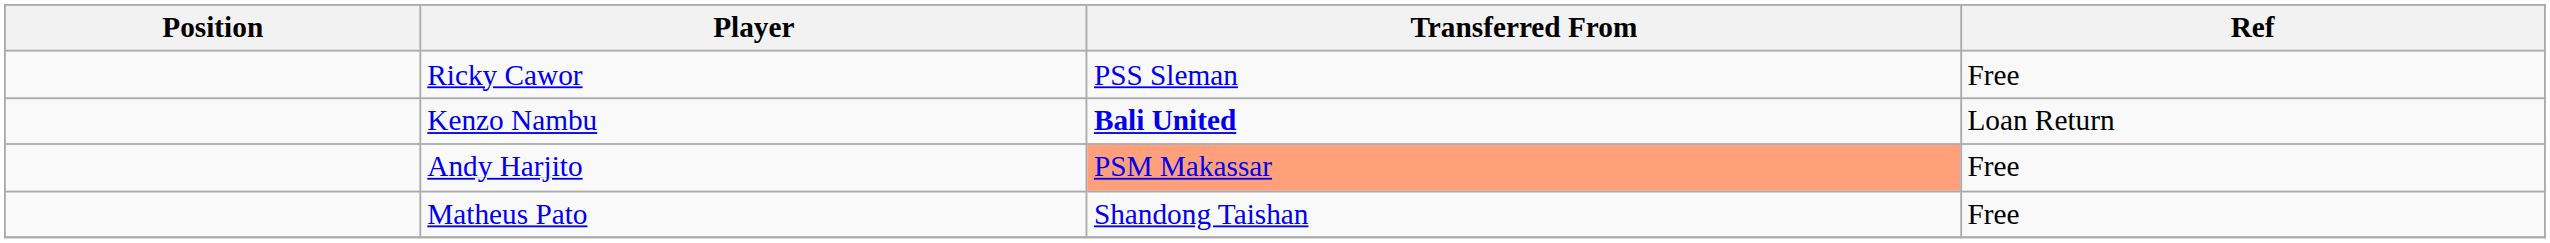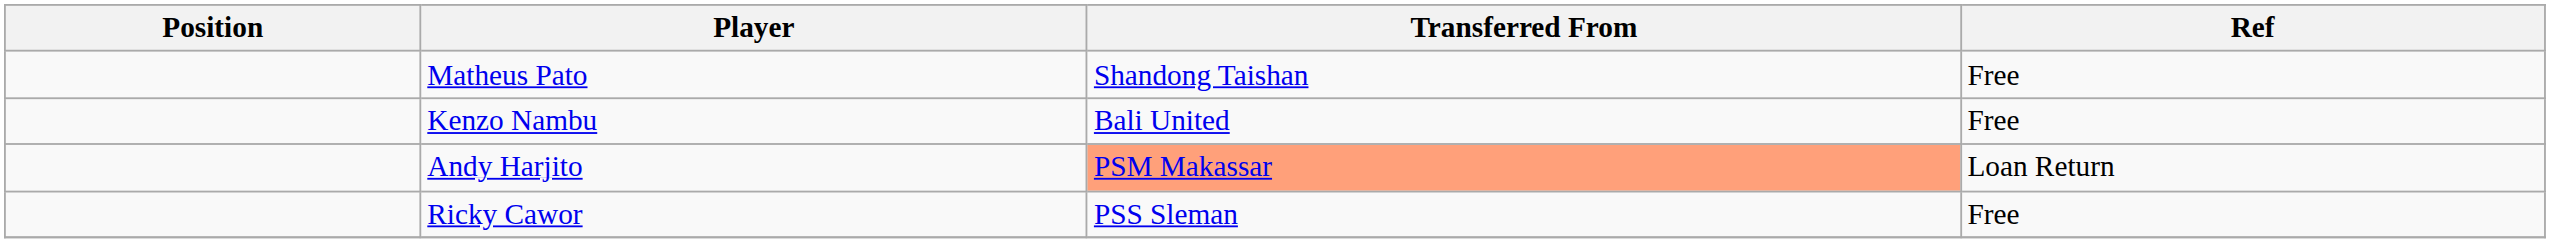 <table class="wikitable sortable" style="width:70%; text-align:center; font-size:100%; text-align:left;">
 <tr>
 <th>Position</th>
 <th>Player</th>
 <th>Transferred From</th>
 <th>Ref</th>
 </tr>
 <tr>
 <td></td>
+<td> <a href='#'>Matheus Pato</a></td>
+<td> <a href='#'>Shandong Taishan</a></td>
+<td>Free</td>
+</tr>
+<tr>
+<td></td>
+<td> <a href='#'>Kenzo Nambu</a></td>
+<td> <a href='#'>Bali United</a></td>
+<td>Free </td>
+</tr>
+<tr>
+<td></td>
+<td> <a href='#'>Andy Harjito</a></td>
+<td style="background: lightsalmon;"> <a href='#'>PSM Makassar</a></td>
+<td>Loan Return</td>
+</tr>
+<tr>
+<td></td>
 <td> <a href='#'>Ricky Cawor</a></td>
 <td> <a href='#'>PSS Sleman</a></td>
 <td>Free</td>
 </tr>
 <tr>
-<td></td>
-<td> <a href='#'>Kenzo Nambu</a></td>
-<td><strong> <a href='#'>Bali United</a></strong></td>
-<td>Loan Return</td>
-</tr>
-<tr>
-<td></td>
-<td> <a href='#'>Andy Harjito</a></td>
-<td style="background: lightsalmon;"> <a href='#'>PSM Makassar</a></td>
-<td>Free </td>
-</tr>
-<tr>
-<td></td>
-<td> <a href='#'>Matheus Pato</a></td>
-<td> <a href='#'>Shandong Taishan</a></td>
-<td>Free</td>
-</tr>
-<tr>
 </tr>
 </table>
